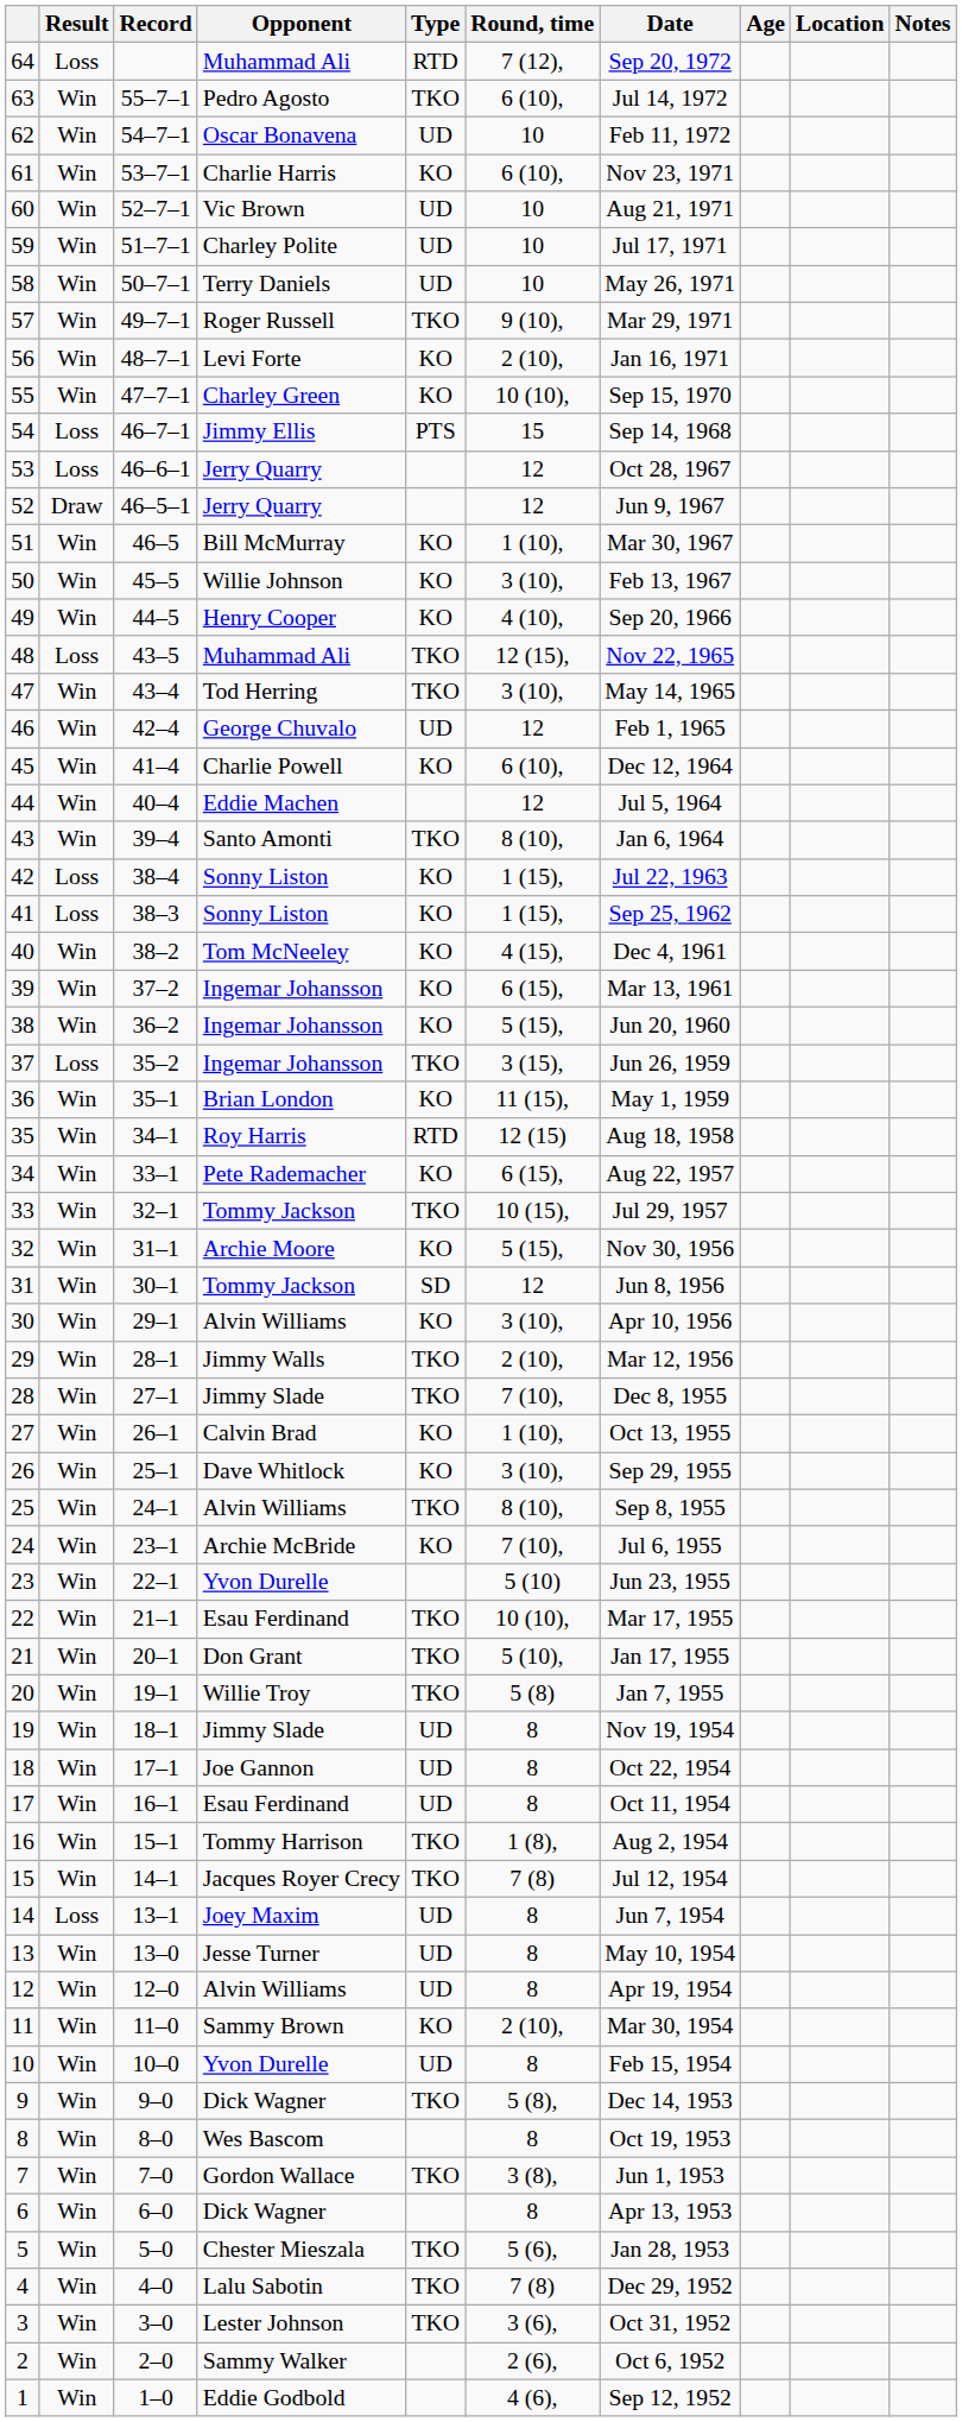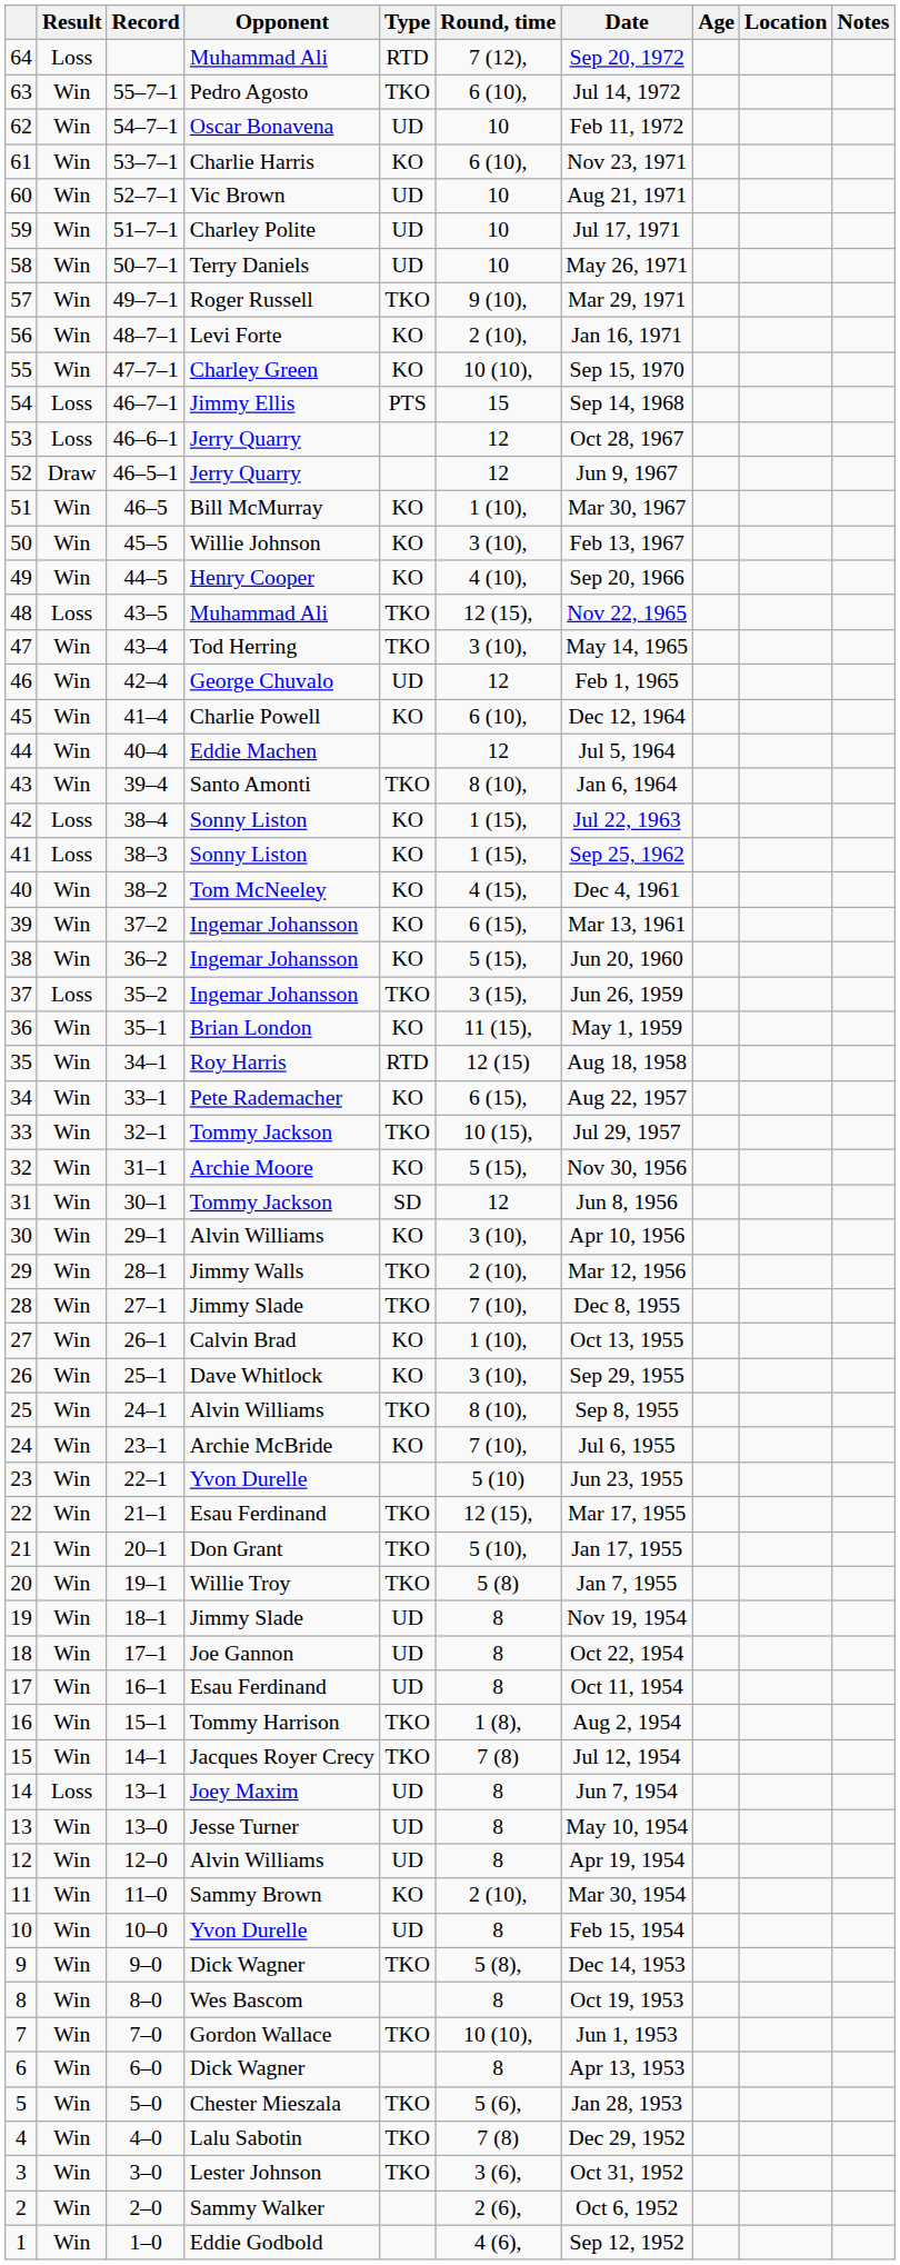 <table class="wikitable" style="text-align:center">
 <tr>
 <th></th>
 <th>Result</th>
 <th>Record</th>
 <th>Opponent</th>
 <th>Type</th>
 <th>Round, time</th>
 <th>Date</th>
 <th>Age</th>
 <th>Location</th>
 <th>Notes</th>
 </tr>
 <tr>
 <td>64</td>
 <td>Loss</td>
 <td></td>
 <td style="text-align:left;"><a href='#'>Muhammad Ali</a></td>
 <td>RTD</td>
 <td>7 (12), </td>
 <td><a href='#'>Sep 20, 1972</a></td>
 <td style="text-align:left;"></td>
 <td style="text-align:left;"></td>
 <td style="text-align:left;"></td>
 </tr>
 <tr>
 <td>63</td>
 <td>Win</td>
 <td>55–7–1</td>
 <td style="text-align:left;">Pedro Agosto</td>
 <td>TKO</td>
 <td>6 (10), </td>
 <td>Jul 14, 1972</td>
 <td style="text-align:left;"></td>
 <td style="text-align:left;"></td>
 <td></td>
 </tr>
 <tr>
 <td>62</td>
 <td>Win</td>
 <td>54–7–1</td>
 <td style="text-align:left;"><a href='#'>Oscar Bonavena</a></td>
 <td>UD</td>
 <td>10</td>
 <td>Feb 11, 1972</td>
 <td style="text-align:left;"></td>
 <td style="text-align:left;"></td>
 <td></td>
 </tr>
 <tr>
 <td>61</td>
 <td>Win</td>
 <td>53–7–1</td>
 <td style="text-align:left;">Charlie Harris</td>
 <td>KO</td>
 <td>6 (10), </td>
 <td>Nov 23, 1971</td>
 <td style="text-align:left;"></td>
 <td style="text-align:left;"></td>
 <td></td>
 </tr>
 <tr>
 <td>60</td>
 <td>Win</td>
 <td>52–7–1</td>
 <td style="text-align:left;">Vic Brown</td>
 <td>UD</td>
 <td>10</td>
 <td>Aug 21, 1971</td>
 <td style="text-align:left;"></td>
 <td style="text-align:left;"></td>
 <td></td>
 </tr>
 <tr>
 <td>59</td>
 <td>Win</td>
 <td>51–7–1</td>
 <td style="text-align:left;">Charley Polite</td>
 <td>UD</td>
 <td>10</td>
 <td>Jul 17, 1971</td>
 <td style="text-align:left;"></td>
 <td style="text-align:left;"></td>
 <td></td>
 </tr>
 <tr>
 <td>58</td>
 <td>Win</td>
 <td>50–7–1</td>
 <td style="text-align:left;">Terry Daniels</td>
 <td>UD</td>
 <td>10</td>
 <td>May 26, 1971</td>
 <td style="text-align:left;"></td>
 <td style="text-align:left;"></td>
 <td></td>
 </tr>
 <tr>
 <td>57</td>
 <td>Win</td>
 <td>49–7–1</td>
 <td style="text-align:left;">Roger Russell</td>
 <td>TKO</td>
 <td>9 (10), </td>
 <td>Mar 29, 1971</td>
 <td style="text-align:left;"></td>
 <td style="text-align:left;"></td>
 <td></td>
 </tr>
 <tr>
 <td>56</td>
 <td>Win</td>
 <td>48–7–1</td>
 <td style="text-align:left;">Levi Forte</td>
 <td>KO</td>
 <td>2 (10), </td>
 <td>Jan 16, 1971</td>
 <td style="text-align:left;"></td>
 <td style="text-align:left;"></td>
 <td></td>
 </tr>
 <tr>
 <td>55</td>
 <td>Win</td>
 <td>47–7–1</td>
 <td style="text-align:left;"><a href='#'>Charley Green</a></td>
 <td>KO</td>
 <td>10 (10), </td>
 <td>Sep 15, 1970</td>
 <td style="text-align:left;"></td>
 <td style="text-align:left;"></td>
 <td></td>
 </tr>
 <tr>
 <td>54</td>
 <td>Loss</td>
 <td>46–7–1</td>
 <td style="text-align:left;"><a href='#'>Jimmy Ellis</a></td>
 <td>PTS</td>
 <td>15</td>
 <td>Sep 14, 1968</td>
 <td style="text-align:left;"></td>
 <td style="text-align:left;"></td>
 <td style="text-align:left;"></td>
 </tr>
 <tr>
 <td>53</td>
 <td>Loss</td>
 <td>46–6–1</td>
 <td style="text-align:left;"><a href='#'>Jerry Quarry</a></td>
 <td></td>
 <td>12</td>
 <td>Oct 28, 1967</td>
 <td style="text-align:left;"></td>
 <td style="text-align:left;"></td>
 <td></td>
 </tr>
 <tr>
 <td>52</td>
 <td>Draw</td>
 <td>46–5–1</td>
 <td style="text-align:left;"><a href='#'>Jerry Quarry</a></td>
 <td></td>
 <td>12</td>
 <td>Jun 9, 1967</td>
 <td style="text-align:left;"></td>
 <td style="text-align:left;"></td>
 <td></td>
 </tr>
 <tr>
 <td>51</td>
 <td>Win</td>
 <td>46–5</td>
 <td style="text-align:left;">Bill McMurray</td>
 <td>KO</td>
 <td>1 (10), </td>
 <td>Mar 30, 1967</td>
 <td style="text-align:left;"></td>
 <td style="text-align:left;"></td>
 <td></td>
 </tr>
 <tr>
 <td>50</td>
 <td>Win</td>
 <td>45–5</td>
 <td style="text-align:left;">Willie Johnson</td>
 <td>KO</td>
 <td>3 (10), </td>
 <td>Feb 13, 1967</td>
 <td style="text-align:left;"></td>
 <td style="text-align:left;"></td>
 <td></td>
 </tr>
 <tr>
 <td>49</td>
 <td>Win</td>
 <td>44–5</td>
 <td style="text-align:left;"><a href='#'>Henry Cooper</a></td>
 <td>KO</td>
 <td>4 (10), </td>
 <td>Sep 20, 1966</td>
 <td style="text-align:left;"></td>
 <td style="text-align:left;"></td>
 <td></td>
 </tr>
 <tr>
 <td>48</td>
 <td>Loss</td>
 <td>43–5</td>
 <td style="text-align:left;"><a href='#'>Muhammad Ali</a></td>
 <td>TKO</td>
 <td>12 (15), </td>
 <td><a href='#'>Nov 22, 1965</a></td>
 <td style="text-align:left;"></td>
 <td style="text-align:left;"></td>
 <td style="text-align:left;"></td>
 </tr>
 <tr>
 <td>47</td>
 <td>Win</td>
 <td>43–4</td>
 <td style="text-align:left;">Tod Herring</td>
 <td>TKO</td>
 <td>3 (10), </td>
 <td>May 14, 1965</td>
 <td style="text-align:left;"></td>
 <td style="text-align:left;"></td>
 <td></td>
 </tr>
 <tr>
 <td>46</td>
 <td>Win</td>
 <td>42–4</td>
 <td style="text-align:left;"><a href='#'>George Chuvalo</a></td>
 <td>UD</td>
 <td>12</td>
 <td>Feb 1, 1965</td>
 <td style="text-align:left;"></td>
 <td style="text-align:left;"></td>
 <td></td>
 </tr>
 <tr>
 <td>45</td>
 <td>Win</td>
 <td>41–4</td>
 <td style="text-align:left;">Charlie Powell</td>
 <td>KO</td>
 <td>6 (10), </td>
 <td>Dec 12, 1964</td>
 <td style="text-align:left;"></td>
 <td style="text-align:left;"></td>
 <td></td>
 </tr>
 <tr>
 <td>44</td>
 <td>Win</td>
 <td>40–4</td>
 <td style="text-align:left;"><a href='#'>Eddie Machen</a></td>
 <td></td>
 <td>12</td>
 <td>Jul 5, 1964</td>
 <td style="text-align:left;"></td>
 <td style="text-align:left;"></td>
 <td></td>
 </tr>
 <tr>
 <td>43</td>
 <td>Win</td>
 <td>39–4</td>
 <td style="text-align:left;">Santo Amonti</td>
 <td>TKO</td>
 <td>8 (10), </td>
 <td>Jan 6, 1964</td>
 <td style="text-align:left;"></td>
 <td style="text-align:left;"></td>
 <td></td>
 </tr>
 <tr>
 <td>42</td>
 <td>Loss</td>
 <td>38–4</td>
 <td style="text-align:left;"><a href='#'>Sonny Liston</a></td>
 <td>KO</td>
 <td>1 (15), </td>
 <td><a href='#'>Jul 22, 1963</a></td>
 <td style="text-align:left;"></td>
 <td style="text-align:left;"></td>
 <td style="text-align:left;"></td>
 </tr>
 <tr>
 <td>41</td>
 <td>Loss</td>
 <td>38–3</td>
 <td style="text-align:left;"><a href='#'>Sonny Liston</a></td>
 <td>KO</td>
 <td>1 (15), </td>
 <td><a href='#'>Sep 25, 1962</a></td>
 <td style="text-align:left;"></td>
 <td style="text-align:left;"></td>
 <td style="text-align:left;"></td>
 </tr>
 <tr>
 <td>40</td>
 <td>Win</td>
 <td>38–2</td>
 <td style="text-align:left;"><a href='#'>Tom McNeeley</a></td>
 <td>KO</td>
 <td>4 (15), </td>
 <td>Dec 4, 1961</td>
 <td style="text-align:left;"></td>
 <td style="text-align:left;"></td>
 <td style="text-align:left;"></td>
 </tr>
 <tr>
 <td>39</td>
 <td>Win</td>
 <td>37–2</td>
 <td style="text-align:left;"><a href='#'>Ingemar Johansson</a></td>
 <td>KO</td>
 <td>6 (15), </td>
 <td>Mar 13, 1961</td>
 <td style="text-align:left;"></td>
 <td style="text-align:left;"></td>
 <td style="text-align:left;"></td>
 </tr>
 <tr>
 <td>38</td>
 <td>Win</td>
 <td>36–2</td>
 <td style="text-align:left;"><a href='#'>Ingemar Johansson</a></td>
 <td>KO</td>
 <td>5 (15), </td>
 <td>Jun 20, 1960</td>
 <td style="text-align:left;"></td>
 <td style="text-align:left;"></td>
 <td style="text-align:left;"></td>
 </tr>
 <tr>
 <td>37</td>
 <td>Loss</td>
 <td>35–2</td>
 <td style="text-align:left;"><a href='#'>Ingemar Johansson</a></td>
 <td>TKO</td>
 <td>3 (15), </td>
 <td>Jun 26, 1959</td>
 <td style="text-align:left;"></td>
 <td style="text-align:left;"></td>
 <td style="text-align:left;"></td>
 </tr>
 <tr>
 <td>36</td>
 <td>Win</td>
 <td>35–1</td>
 <td style="text-align:left;"><a href='#'>Brian London</a></td>
 <td>KO</td>
 <td>11 (15), </td>
 <td>May 1, 1959</td>
 <td style="text-align:left;"></td>
 <td style="text-align:left;"></td>
 <td style="text-align:left;"></td>
 </tr>
 <tr>
 <td>35</td>
 <td>Win</td>
 <td>34–1</td>
 <td style="text-align:left;"><a href='#'>Roy Harris</a></td>
 <td>RTD</td>
 <td>12 (15)</td>
 <td>Aug 18, 1958</td>
 <td style="text-align:left;"></td>
 <td style="text-align:left;"></td>
 <td style="text-align:left;"></td>
 </tr>
 <tr>
 <td>34</td>
 <td>Win</td>
 <td>33–1</td>
 <td style="text-align:left;"><a href='#'>Pete Rademacher</a></td>
 <td>KO</td>
 <td>6 (15), </td>
 <td>Aug 22, 1957</td>
 <td style="text-align:left;"></td>
 <td style="text-align:left;"></td>
 <td style="text-align:left;"></td>
 </tr>
 <tr>
 <td>33</td>
 <td>Win</td>
 <td>32–1</td>
 <td style="text-align:left;"><a href='#'>Tommy Jackson</a></td>
 <td>TKO</td>
 <td>10 (15), </td>
 <td>Jul 29, 1957</td>
 <td style="text-align:left;"></td>
 <td style="text-align:left;"></td>
 <td style="text-align:left;"></td>
 </tr>
 <tr>
 <td>32</td>
 <td>Win</td>
 <td>31–1</td>
 <td style="text-align:left;"><a href='#'>Archie Moore</a></td>
 <td>KO</td>
 <td>5 (15), </td>
 <td>Nov 30, 1956</td>
 <td style="text-align:left;"></td>
 <td style="text-align:left;"></td>
 <td style="text-align:left;"></td>
 </tr>
 <tr>
 <td>31</td>
 <td>Win</td>
 <td>30–1</td>
 <td style="text-align:left;"><a href='#'>Tommy Jackson</a></td>
 <td>SD</td>
 <td>12</td>
 <td>Jun 8, 1956</td>
 <td style="text-align:left;"></td>
 <td style="text-align:left;"></td>
 <td></td>
 </tr>
 <tr>
 <td>30</td>
 <td>Win</td>
 <td>29–1</td>
 <td style="text-align:left;">Alvin Williams</td>
 <td>KO</td>
 <td>3 (10), </td>
 <td>Apr 10, 1956</td>
 <td style="text-align:left;"></td>
 <td style="text-align:left;"></td>
 <td></td>
 </tr>
 <tr>
 <td>29</td>
 <td>Win</td>
 <td>28–1</td>
 <td style="text-align:left;">Jimmy Walls</td>
 <td>TKO</td>
 <td>2 (10), </td>
 <td>Mar 12, 1956</td>
 <td style="text-align:left;"></td>
 <td style="text-align:left;"></td>
 <td></td>
 </tr>
 <tr>
 <td>28</td>
 <td>Win</td>
 <td>27–1</td>
 <td style="text-align:left;">Jimmy Slade</td>
 <td>TKO</td>
 <td>7 (10), </td>
 <td>Dec 8, 1955</td>
 <td style="text-align:left;"></td>
 <td style="text-align:left;"></td>
 <td></td>
 </tr>
 <tr>
 <td>27</td>
 <td>Win</td>
 <td>26–1</td>
 <td style="text-align:left;">Calvin Brad</td>
 <td>KO</td>
 <td>1 (10), </td>
 <td>Oct 13, 1955</td>
 <td style="text-align:left;"></td>
 <td style="text-align:left;"></td>
 <td></td>
 </tr>
 <tr>
 <td>26</td>
 <td>Win</td>
 <td>25–1</td>
 <td style="text-align:left;">Dave Whitlock</td>
 <td>KO</td>
 <td>3 (10), </td>
 <td>Sep 29, 1955</td>
 <td style="text-align:left;"></td>
 <td style="text-align:left;"></td>
 <td></td>
 </tr>
 <tr>
 <td>25</td>
 <td>Win</td>
 <td>24–1</td>
 <td style="text-align:left;">Alvin Williams</td>
 <td>TKO</td>
 <td>8 (10), </td>
 <td>Sep 8, 1955</td>
 <td style="text-align:left;"></td>
 <td style="text-align:left;"></td>
 <td></td>
 </tr>
 <tr>
 <td>24</td>
 <td>Win</td>
 <td>23–1</td>
 <td style="text-align:left;">Archie McBride</td>
 <td>KO</td>
 <td>7 (10), </td>
 <td>Jul 6, 1955</td>
 <td style="text-align:left;"></td>
 <td style="text-align:left;"></td>
 <td></td>
 </tr>
 <tr>
 <td>23</td>
 <td>Win</td>
 <td>22–1</td>
 <td style="text-align:left;"><a href='#'>Yvon Durelle</a></td>
 <td></td>
 <td>5 (10)</td>
 <td>Jun 23, 1955</td>
 <td style="text-align:left;"></td>
 <td style="text-align:left;"></td>
 <td></td>
 </tr>
 <tr>
 <td>22</td>
 <td>Win</td>
 <td>21–1</td>
 <td style="text-align:left;">Esau Ferdinand</td>
 <td>TKO</td>
-<td>10 (10), </td>
+<td>12 (15), </td>
 <td>Mar 17, 1955</td>
 <td style="text-align:left;"></td>
 <td style="text-align:left;"></td>
 <td></td>
 </tr>
 <tr>
 <td>21</td>
 <td>Win</td>
 <td>20–1</td>
 <td style="text-align:left;">Don Grant</td>
 <td>TKO</td>
 <td>5 (10), </td>
 <td>Jan 17, 1955</td>
 <td style="text-align:left;"></td>
 <td style="text-align:left;"></td>
 <td></td>
 </tr>
 <tr>
 <td>20</td>
 <td>Win</td>
 <td>19–1</td>
 <td style="text-align:left;">Willie Troy</td>
 <td>TKO</td>
 <td>5 (8)</td>
 <td>Jan 7, 1955</td>
 <td style="text-align:left;"></td>
 <td style="text-align:left;"></td>
 <td></td>
 </tr>
 <tr>
 <td>19</td>
 <td>Win</td>
 <td>18–1</td>
 <td style="text-align:left;">Jimmy Slade</td>
 <td>UD</td>
 <td>8</td>
 <td>Nov 19, 1954</td>
 <td style="text-align:left;"></td>
 <td style="text-align:left;"></td>
 <td></td>
 </tr>
 <tr>
 <td>18</td>
 <td>Win</td>
 <td>17–1</td>
 <td style="text-align:left;">Joe Gannon</td>
 <td>UD</td>
 <td>8</td>
 <td>Oct 22, 1954</td>
 <td style="text-align:left;"></td>
 <td style="text-align:left;"></td>
 <td></td>
 </tr>
 <tr>
 <td>17</td>
 <td>Win</td>
 <td>16–1</td>
 <td style="text-align:left;">Esau Ferdinand</td>
 <td>UD</td>
 <td>8</td>
 <td>Oct 11, 1954</td>
 <td style="text-align:left;"></td>
 <td style="text-align:left;"></td>
 <td></td>
 </tr>
 <tr>
 <td>16</td>
 <td>Win</td>
 <td>15–1</td>
 <td style="text-align:left;">Tommy Harrison</td>
 <td>TKO</td>
 <td>1 (8), </td>
 <td>Aug 2, 1954</td>
 <td style="text-align:left;"></td>
 <td style="text-align:left;"></td>
 <td></td>
 </tr>
 <tr>
 <td>15</td>
 <td>Win</td>
 <td>14–1</td>
 <td style="text-align:left;">Jacques Royer Crecy</td>
 <td>TKO</td>
 <td>7 (8)</td>
 <td>Jul 12, 1954</td>
 <td style="text-align:left;"></td>
 <td style="text-align:left;"></td>
 <td></td>
 </tr>
 <tr>
 <td>14</td>
 <td>Loss</td>
 <td>13–1</td>
 <td style="text-align:left;"><a href='#'>Joey Maxim</a></td>
 <td>UD</td>
 <td>8</td>
 <td>Jun 7, 1954</td>
 <td style="text-align:left;"></td>
 <td style="text-align:left;"></td>
 <td></td>
 </tr>
 <tr>
 <td>13</td>
 <td>Win</td>
 <td>13–0</td>
 <td style="text-align:left;">Jesse Turner</td>
 <td>UD</td>
 <td>8</td>
 <td>May 10, 1954</td>
 <td style="text-align:left;"></td>
 <td style="text-align:left;"></td>
 <td></td>
 </tr>
 <tr>
 <td>12</td>
 <td>Win</td>
 <td>12–0</td>
 <td style="text-align:left;">Alvin Williams</td>
 <td>UD</td>
 <td>8</td>
 <td>Apr 19, 1954</td>
 <td style="text-align:left;"></td>
 <td style="text-align:left;"></td>
 <td></td>
 </tr>
 <tr>
 <td>11</td>
 <td>Win</td>
 <td>11–0</td>
 <td style="text-align:left;">Sammy Brown</td>
 <td>KO</td>
 <td>2 (10), </td>
 <td>Mar 30, 1954</td>
 <td style="text-align:left;"></td>
 <td style="text-align:left;"></td>
 <td></td>
 </tr>
 <tr>
 <td>10</td>
 <td>Win</td>
 <td>10–0</td>
 <td style="text-align:left;"><a href='#'>Yvon Durelle</a></td>
 <td>UD</td>
 <td>8</td>
 <td>Feb 15, 1954</td>
 <td style="text-align:left;"></td>
 <td style="text-align:left;"></td>
 <td></td>
 </tr>
 <tr>
 <td>9</td>
 <td>Win</td>
 <td>9–0</td>
 <td style="text-align:left;">Dick Wagner</td>
 <td>TKO</td>
 <td>5 (8), </td>
 <td>Dec 14, 1953</td>
 <td style="text-align:left;"></td>
 <td style="text-align:left;"></td>
 <td></td>
 </tr>
 <tr>
 <td>8</td>
 <td>Win</td>
 <td>8–0</td>
 <td style="text-align:left;">Wes Bascom</td>
 <td></td>
 <td>8</td>
 <td>Oct 19, 1953</td>
 <td style="text-align:left;"></td>
 <td style="text-align:left;"></td>
 <td></td>
 </tr>
 <tr>
 <td>7</td>
 <td>Win</td>
 <td>7–0</td>
 <td style="text-align:left;">Gordon Wallace</td>
 <td>TKO</td>
-<td>3 (8), </td>
+<td>10 (10), </td>
 <td>Jun 1, 1953</td>
 <td style="text-align:left;"></td>
 <td style="text-align:left;"></td>
 <td></td>
 </tr>
 <tr>
 <td>6</td>
 <td>Win</td>
 <td>6–0</td>
 <td style="text-align:left;">Dick Wagner</td>
 <td></td>
 <td>8</td>
 <td>Apr 13, 1953</td>
 <td style="text-align:left;"></td>
 <td style="text-align:left;"></td>
 <td></td>
 </tr>
 <tr>
 <td>5</td>
 <td>Win</td>
 <td>5–0</td>
 <td style="text-align:left;">Chester Mieszala</td>
 <td>TKO</td>
 <td>5 (6), </td>
 <td>Jan 28, 1953</td>
 <td style="text-align:left;"></td>
 <td style="text-align:left;"></td>
 <td></td>
 </tr>
 <tr>
 <td>4</td>
 <td>Win</td>
 <td>4–0</td>
 <td style="text-align:left;">Lalu Sabotin</td>
 <td>TKO</td>
 <td>7 (8)</td>
 <td>Dec 29, 1952</td>
 <td style="text-align:left;"></td>
 <td style="text-align:left;"></td>
 <td></td>
 </tr>
 <tr>
 <td>3</td>
 <td>Win</td>
 <td>3–0</td>
 <td style="text-align:left;">Lester Johnson</td>
 <td>TKO</td>
 <td>3 (6), </td>
 <td>Oct 31, 1952</td>
 <td style="text-align:left;"></td>
 <td style="text-align:left;"></td>
 <td></td>
 </tr>
 <tr>
 <td>2</td>
 <td>Win</td>
 <td>2–0</td>
 <td style="text-align:left;">Sammy Walker</td>
 <td></td>
 <td>2 (6), </td>
 <td>Oct 6, 1952</td>
 <td style="text-align:left;"></td>
 <td style="text-align:left;"></td>
 <td></td>
 </tr>
 <tr>
 <td>1</td>
 <td>Win</td>
 <td>1–0</td>
 <td style="text-align:left;">Eddie Godbold</td>
 <td></td>
 <td>4 (6), </td>
 <td>Sep 12, 1952</td>
 <td style="text-align:left;"></td>
 <td style="text-align:left;"></td>
 <td></td>
 </tr>
 </table>
